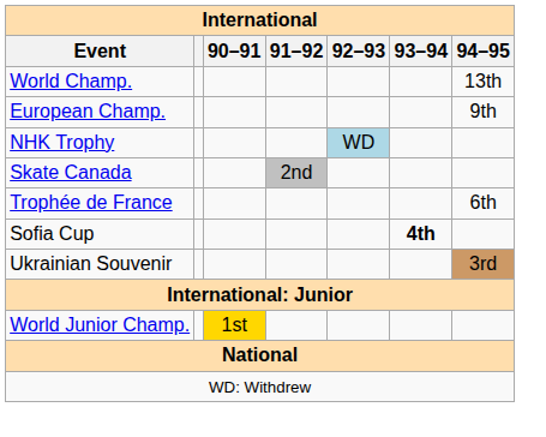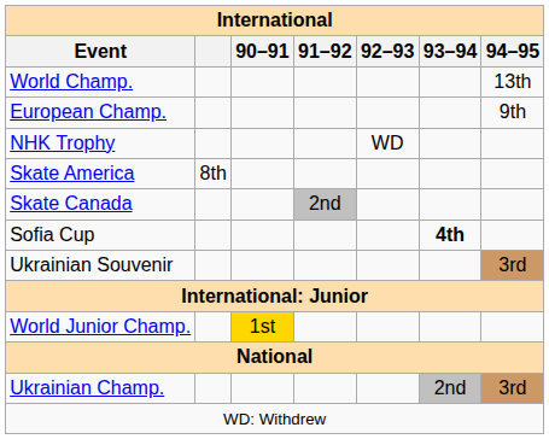 <table class="wikitable" style="text-align:center">
 <tr>
 <th style="background-color: #ffdead; " colspan=7 align=center>International</th>
 </tr>
 <tr>
 <th>Event</th>
 <th> <br> </th>
 <th>90–91 <br> </th>
 <th>91–92 <br> </th>
 <th>92–93 <br> </th>
 <th>93–94 <br> </th>
 <th>94–95 <br> </th>
 </tr>
 <tr>
 <td align=left><a href='#'>World Champ.</a></td>
 <td></td>
 <td></td>
 <td></td>
 <td></td>
 <td></td>
 <td>13th</td>
 </tr>
 <tr>
 <td align=left><a href='#'>European Champ.</a></td>
 <td></td>
 <td></td>
 <td></td>
 <td></td>
 <td></td>
 <td>9th</td>
 </tr>
 <tr>
 <td align=left><a href='#'>NHK Trophy</a></td>
 <td></td>
 <td></td>
 <td></td>
-<td style="background: lightblue;">WD</td>
+<td>WD</td>
+<td></td>
+<td></td>
+</tr>
+<tr>
+<td align=left><a href='#'>Skate America</a></td>
+<td>8th</td>
+<td></td>
+<td></td>
+<td></td>
 <td></td>
 <td></td>
 </tr>
 <tr>
 <td align=left><a href='#'>Skate Canada</a></td>
 <td></td>
 <td></td>
 <td bgcolor=silver>2nd</td>
 <td></td>
 <td></td>
 <td></td>
-</tr>
-<tr>
-<td align=left><a href='#'>Trophée de France</a></td>
-<td></td>
-<td></td>
-<td></td>
-<td></td>
-<td></td>
-<td>6th</td>
 </tr>
 <tr>
 <td align=left>Sofia Cup</td>
 <td></td>
 <td></td>
 <td></td>
 <td></td>
 <td><strong>4th</strong></td>
 <td></td>
 </tr>
 <tr>
 <td align=left>Ukrainian Souvenir</td>
 <td></td>
 <td></td>
 <td></td>
 <td></td>
 <td></td>
 <td bgcolor=cc9966>3rd</td>
 </tr>
 <tr>
 <th style="background-color: #ffdead; " colspan=7 align=center>International: Junior</th>
 </tr>
 <tr>
 <td align=left><a href='#'>World Junior Champ.</a></td>
 <td></td>
 <td bgcolor=gold>1st</td>
 <td></td>
 <td></td>
 <td></td>
 <td></td>
 </tr>
 <tr>
 <th style="background-color: #ffdead; " colspan=7 align=center>National</th>
 </tr>
 <tr>
+<td align=left><a href='#'>Ukrainian Champ.</a></td>
+<td></td>
+<td></td>
+<td></td>
+<td></td>
+<td bgcolor=silver>2nd</td>
+<td bgcolor=cc9966>3rd</td>
+</tr>
+<tr>
 <td colspan=7 align=center><small> WD: Withdrew </small></td>
 </tr>
 </table>
